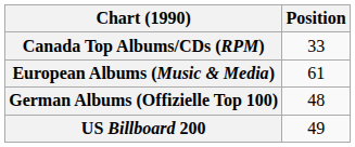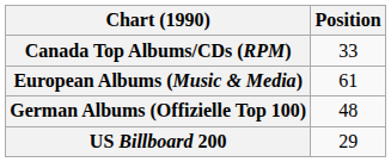 <table class="wikitable sortable plainrowheaders" style="text-align:center">
 <tr>
 <th scope="col">Chart (1990)</th>
 <th scope="col">Position</th>
 </tr>
 <tr>
 <th scope="row">Canada Top Albums/CDs (<em>RPM</em>)</th>
 <td>33</td>
 </tr>
 <tr>
 <th scope="row">European Albums (<em>Music & Media</em>)</th>
 <td>61</td>
 </tr>
 <tr>
 <th scope="row">German Albums (Offizielle Top 100)</th>
 <td>48</td>
 </tr>
 <tr>
 <th scope="row">US <em>Billboard</em> 200</th>
-<td>49</td>
+<td>29</td>
 </tr>
 </table>
